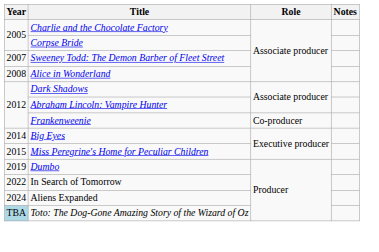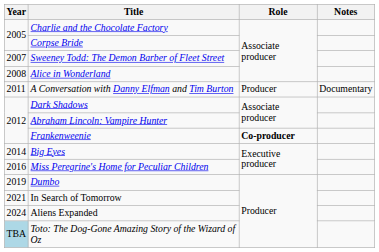 <table class="wikitable">
 <tr>
 <th>Year</th>
 <th>Title<br></th>
 <th>Role</th>
 <th>Notes</th>
 </tr>
 <tr>
 <td rowspan="2">2005</td>
 <td><em><a href='#'>Charlie and the Chocolate Factory</a></em></td>
 <td rowspan="4">Associate producer</td>
 <td></td>
 </tr>
 <tr>
 <td><em><a href='#'>Corpse Bride</a></em></td>
 <td></td>
 </tr>
 <tr>
 <td>2007</td>
 <td><em><a href='#'>Sweeney Todd: The Demon Barber of Fleet Street</a></em></td>
 <td></td>
 </tr>
 <tr>
 <td>2008</td>
 <td><em><a href='#'>Alice in Wonderland</a></em></td>
 <td></td>
 </tr>
 <tr>
+<td>2011</td>
+<td><em>A Conversation with <a href='#'>Danny Elfman</a> and <a href='#'>Tim Burton</a></em></td>
+<td>Producer</td>
+<td>Documentary</td>
+</tr>
+<tr>
 <td rowspan="3">2012</td>
 <td><em><a href='#'>Dark Shadows</a></em></td>
 <td rowspan="2">Associate producer</td>
 <td></td>
 </tr>
 <tr>
 <td><em><a href='#'>Abraham Lincoln: Vampire Hunter</a></em></td>
 <td></td>
 </tr>
 <tr>
 <td><em><a href='#'>Frankenweenie</a></em></td>
-<td>Co-producer</td>
+<td><strong>Co-producer</strong></td>
 <td></td>
 </tr>
 <tr>
 <td>2014</td>
 <td><em><a href='#'>Big Eyes</a></em></td>
 <td rowspan="2">Executive producer</td>
 <td></td>
 </tr>
 <tr>
-<td>2015</td>
+<td>2016</td>
 <td><em><a href='#'>Miss Peregrine's Home for Peculiar Children</a></em></td>
 <td></td>
 </tr>
 <tr>
 <td>2019</td>
 <td><em><a href='#'>Dumbo</a></em></td>
 <td rowspan="4">Producer</td>
 <td></td>
 </tr>
 <tr>
-<td>2022</td>
+<td>2021</td>
 <td>In Search of Tomorrow</td>
 <td></td>
 </tr>
 <tr>
 <td>2024</td>
 <td>Aliens Expanded</td>
 <td></td>
 </tr>
 <tr>
 <td style="background: lightblue;">TBA</td>
 <td><em>Toto: The Dog-Gone Amazing Story of the Wizard of Oz</em></td>
 <td></td>
 </tr>
 </table>
